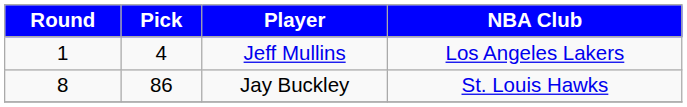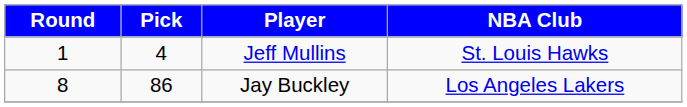 <table class="wikitable" width="60%">
 <tr align="center"  style="background:blue;color:#FFFFFF;">
 <td><strong>Round</strong></td>
 <td><strong>Pick</strong></td>
 <td><strong>Player</strong></td>
 <td><strong>NBA Club</strong></td>
 </tr>
 <tr align="center" bgcolor="">
 <td>1</td>
 <td>4</td>
 <td><a href='#'>Jeff Mullins</a></td>
-<td><a href='#'>Los Angeles Lakers</a></td>
+<td><a href='#'>St. Louis Hawks</a></td>
 </tr>
 <tr align="center" bgcolor="">
 <td>8</td>
 <td>86</td>
 <td>Jay Buckley</td>
-<td><a href='#'>St. Louis Hawks</a></td>
+<td><a href='#'>Los Angeles Lakers</a></td>
 </tr>
 <tr align="center" bgcolor="">
 </tr>
 </table>
